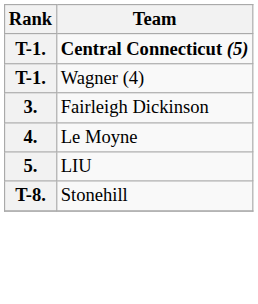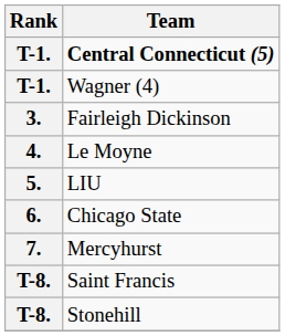 <table class="wikitable">
 <tr>
 <th style=>Rank</th>
 <th style=>Team</th>
 </tr>
 <tr>
 <th>T-1.</th>
 <td><strong>Central Connecticut <em>(5)<strong><em></td>
 </tr>
 <tr>
 <th>T-1.</th>
 <td>Wagner </em>(4)<em></td>
 </tr>
 <tr>
 <th>3.</th>
 <td>Fairleigh Dickinson</td>
 </tr>
 <tr>
 <th>4.</th>
 <td>Le Moyne</td>
 </tr>
 <tr>
 <th>5.</th>
 <td>LIU</td>
 </tr>
 <tr>
+<th>6.</th>
+<td>Chicago State</td>
+</tr>
+<tr>
+<th>7.</th>
+<td>Mercyhurst</td>
+</tr>
+<tr>
+<th>T-8.</th>
+<td>Saint Francis</td>
+</tr>
+<tr>
 <th>T-8.</th>
 <td>Stonehill</td>
 </tr>
 <tr>
 </tr>
 </table>
